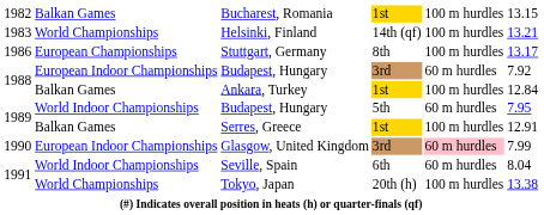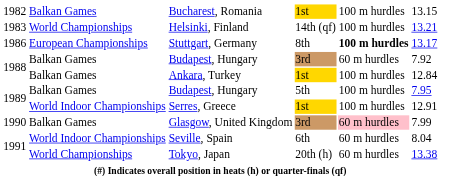 <table>
 <tr>
 <td>1982</td>
 <td><a href='#'>Balkan Games</a></td>
 <td><a href='#'>Bucharest</a>, Romania</td>
 <td bgcolor=gold>1st</td>
 <td>100 m hurdles</td>
 <td>13.15</td>
 </tr>
 <tr>
 <td>1983</td>
 <td><a href='#'>World Championships</a></td>
 <td><a href='#'>Helsinki</a>, Finland</td>
 <td>14th (qf)</td>
 <td>100 m hurdles</td>
 <td><a href='#'>13.21</a></td>
 </tr>
 <tr>
 <td>1986</td>
 <td><a href='#'>European Championships</a></td>
 <td><a href='#'>Stuttgart</a>, Germany</td>
 <td>8th</td>
-<td>100 m hurdles</td>
+<td><strong>100 m hurdles</strong></td>
 <td><a href='#'>13.17</a></td>
 </tr>
 <tr>
 <td rowspan=2>1988</td>
-<td><a href='#'>European Indoor Championships</a></td>
+<td>Balkan Games</td>
 <td><a href='#'>Budapest</a>, Hungary</td>
 <td bgcolor=cc9966>3rd</td>
 <td>60 m hurdles</td>
 <td>7.92</td>
 </tr>
 <tr>
 <td>Balkan Games</td>
 <td><a href='#'>Ankara</a>, Turkey</td>
 <td bgcolor=gold>1st</td>
 <td>100 m hurdles</td>
 <td>12.84</td>
 </tr>
 <tr>
 <td rowspan=2>1989</td>
-<td><a href='#'>World Indoor Championships</a></td>
+<td>Balkan Games</td>
 <td><a href='#'>Budapest</a>, Hungary</td>
 <td>5th</td>
-<td>60 m hurdles</td>
+<td>100 m hurdles</td>
 <td><a href='#'>7.95</a></td>
 </tr>
 <tr>
-<td>Balkan Games</td>
+<td><a href='#'>World Indoor Championships</a></td>
 <td><a href='#'>Serres</a>, Greece</td>
 <td bgcolor=gold>1st</td>
 <td>100 m hurdles</td>
 <td>12.91</td>
 </tr>
 <tr>
 <td>1990</td>
-<td><a href='#'>European Indoor Championships</a></td>
+<td>Balkan Games</td>
 <td><a href='#'>Glasgow</a>, United Kingdom</td>
 <td bgcolor=cc9966>3rd</td>
 <td style="background: pink;">60 m hurdles</td>
 <td>7.99</td>
 </tr>
 <tr>
 <td rowspan=2>1991</td>
 <td><a href='#'>World Indoor Championships</a></td>
 <td><a href='#'>Seville</a>, Spain</td>
 <td>6th</td>
 <td>60 m hurdles</td>
 <td>8.04</td>
 </tr>
 <tr>
 <td><a href='#'>World Championships</a></td>
 <td><a href='#'>Tokyo</a>, Japan</td>
 <td>20th (h)</td>
-<td>100 m hurdles</td>
+<td>60 m hurdles</td>
 <td><a href='#'>13.38</a></td>
 </tr>
 <tr>
 <th colspan=6><small><strong>(#) Indicates overall position in heats (h) or quarter-finals (qf)</strong></small></th>
 </tr>
 </table>
